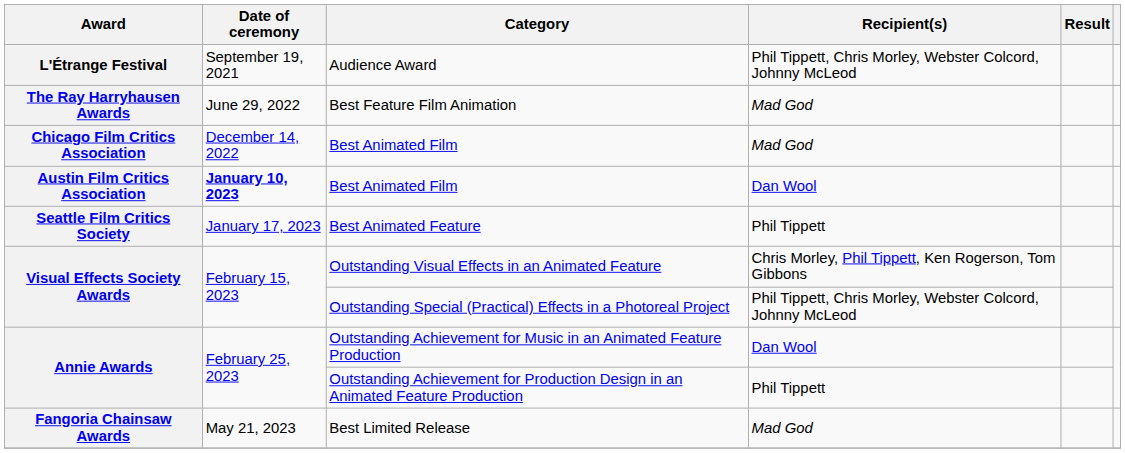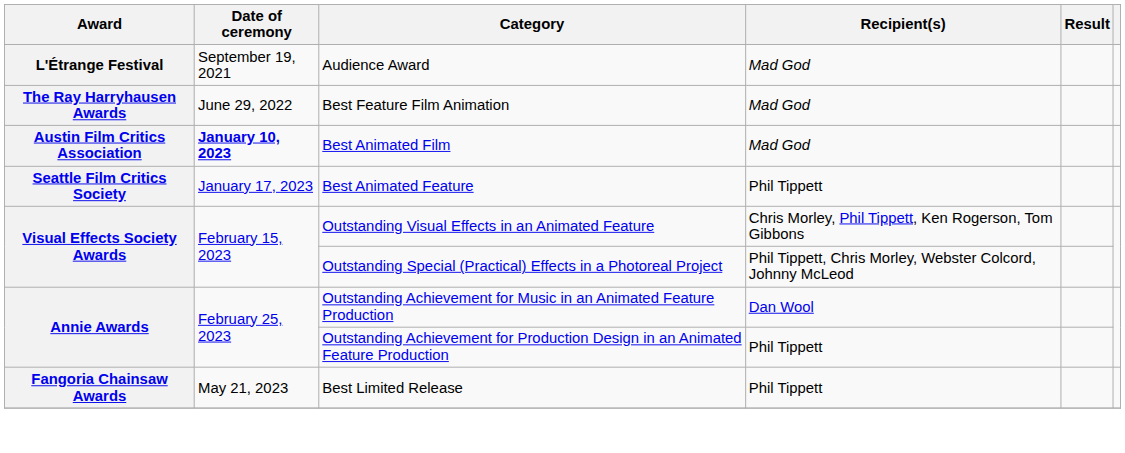 <table class="wikitable sortable plainrowheaders" style="width: 95%;">
 <tr>
 <th scope="col">Award</th>
 <th scope="col">Date of ceremony</th>
 <th scope="col">Category</th>
 <th scope="col">Recipient(s)</th>
 <th scope="col">Result</th>
 <th scope="col" class="unsortable"></th>
 </tr>
 <tr>
 <th scope="row">L'Étrange Festival</th>
 <td>September 19, 2021</td>
 <td>Audience Award</td>
-<td>Phil Tippett, Chris Morley, Webster Colcord, Johnny McLeod</td>
+<td><em>Mad God</em></td>
 <td></td>
 <td style="text-align:center;"></td>
 </tr>
 <tr>
 <th scope="row"><a href='#'>The Ray Harryhausen Awards</a></th>
 <td>June 29, 2022</td>
 <td>Best Feature Film Animation</td>
 <td><em>Mad God</em></td>
 <td></td>
 <td style="text-align:center;"></td>
 </tr>
 <tr>
-<th scope="row"><a href='#'>Chicago Film Critics Association</a></th>
-<td><a href='#'>December 14, 2022</a></td>
-<td><a href='#'>Best Animated Film</a></td>
-<td><em>Mad God</em></td>
-<td></td>
-<td style="text-align:center;"></td>
-</tr>
-<tr>
 <th scope="row"><a href='#'>Austin Film Critics Association</a></th>
 <td><strong><a href='#'>January 10, 2023</a></strong></td>
 <td><a href='#'>Best Animated Film</a></td>
-<td><a href='#'>Dan Wool</a></td>
+<td><em>Mad God</em></td>
 <td></td>
 <td style="text-align:center;"></td>
 </tr>
 <tr>
 <th scope="row"><a href='#'>Seattle Film Critics Society</a></th>
 <td><a href='#'>January 17, 2023</a></td>
 <td><a href='#'>Best Animated Feature</a></td>
 <td>Phil Tippett</td>
 <td></td>
 <td style="text-align:center;"></td>
 </tr>
 <tr>
 <th scope="row"  rowspan="2"><a href='#'>Visual Effects Society Awards</a></th>
 <td rowspan="2"><a href='#'>February 15, 2023</a></td>
 <td><a href='#'>Outstanding Visual Effects in an Animated Feature</a></td>
 <td>Chris Morley, <a href='#'>Phil Tippett</a>, Ken Rogerson, Tom Gibbons</td>
 <td></td>
 <td style="text-align:center;" rowspan="2"></td>
 </tr>
 <tr>
 <td><a href='#'>Outstanding Special (Practical) Effects in a Photoreal Project</a></td>
 <td>Phil Tippett, Chris Morley, Webster Colcord, Johnny McLeod</td>
 <td></td>
 </tr>
 <tr>
 <th rowspan="2" scope="row"><a href='#'>Annie Awards</a></th>
 <td rowspan="2"><a href='#'>February 25, 2023</a></td>
 <td><a href='#'>Outstanding Achievement for Music in an Animated Feature Production</a></td>
 <td><a href='#'>Dan Wool</a></td>
 <td></td>
 <td rowspan="2" align="center"></td>
 </tr>
 <tr>
 <td><a href='#'>Outstanding Achievement for Production Design in an Animated Feature Production</a></td>
 <td>Phil Tippett</td>
 <td></td>
 </tr>
 <tr>
 <th scope="row"><a href='#'>Fangoria Chainsaw Awards</a></th>
 <td>May 21, 2023</td>
 <td>Best Limited Release</td>
-<td><em>Mad God</em></td>
+<td>Phil Tippett</td>
 <td></td>
 <td style="text-align:center;"></td>
 </tr>
 <tr>
 </tr>
 </table>
